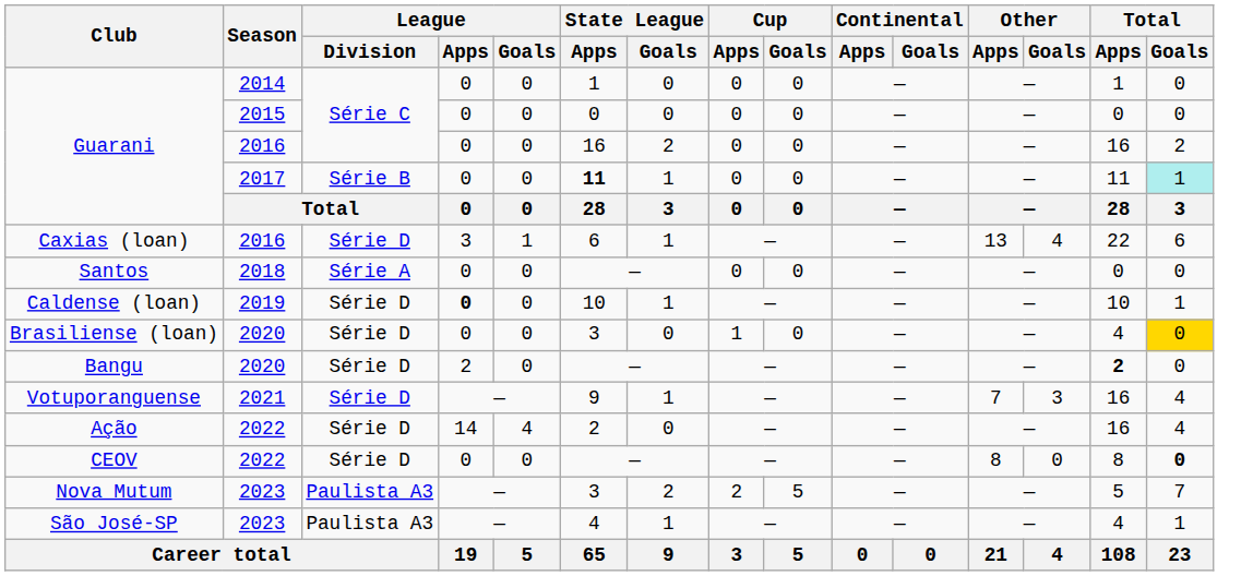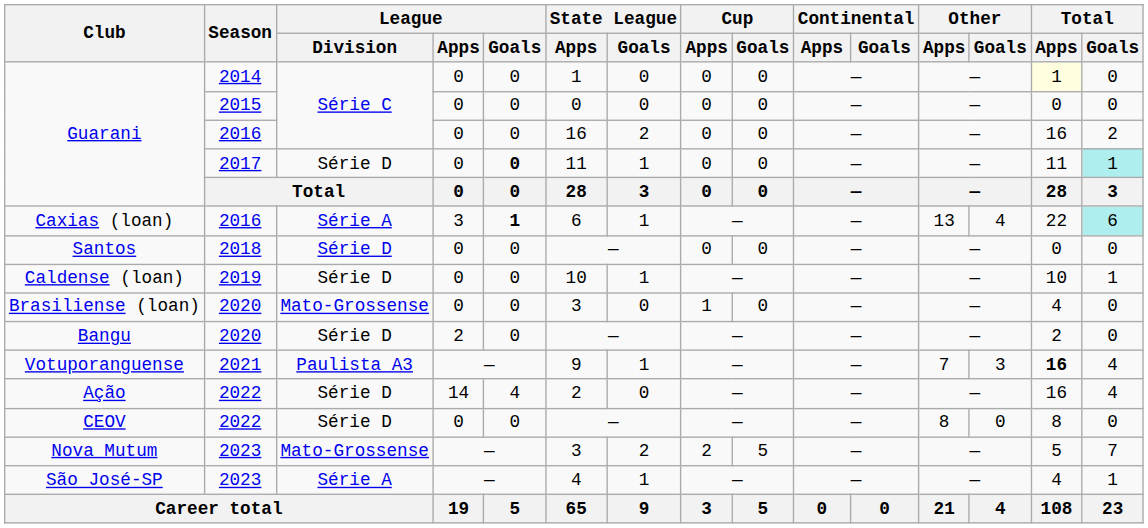 <table class="wikitable" style="text-align: center;">
 <tr>
 <th rowspan="2">Club</th>
 <th rowspan="2">Season</th>
 <th colspan="3">League</th>
 <th colspan="2">State League</th>
 <th colspan="2">Cup</th>
 <th colspan="2">Continental</th>
 <th colspan="2">Other</th>
 <th colspan="2">Total</th>
 </tr>
 <tr>
 <th>Division</th>
 <th>Apps</th>
 <th>Goals</th>
 <th>Apps</th>
 <th>Goals</th>
 <th>Apps</th>
 <th>Goals</th>
 <th>Apps</th>
 <th>Goals</th>
 <th>Apps</th>
 <th>Goals</th>
 <th>Apps</th>
 <th>Goals</th>
 </tr>
 <tr>
 <td rowspan="5" valign="center"><a href='#'>Guarani</a></td>
 <td><a href='#'>2014</a></td>
 <td rowspan="3"><a href='#'>Série C</a></td>
 <td>0</td>
 <td>0</td>
 <td>1</td>
 <td>0</td>
 <td>0</td>
 <td>0</td>
 <td colspan="2">—</td>
 <td colspan="2">—</td>
-<td>1</td>
+<td style="background: lightyellow;">1</td>
 <td>0</td>
 </tr>
 <tr>
 <td><a href='#'>2015</a></td>
 <td>0</td>
 <td>0</td>
 <td>0</td>
 <td>0</td>
 <td>0</td>
 <td>0</td>
 <td colspan="2">—</td>
 <td colspan="2">—</td>
 <td>0</td>
 <td>0</td>
 </tr>
 <tr>
 <td><a href='#'>2016</a></td>
 <td>0</td>
 <td>0</td>
 <td>16</td>
 <td>2</td>
 <td>0</td>
 <td>0</td>
 <td colspan="2">—</td>
 <td colspan="2">—</td>
 <td>16</td>
 <td>2</td>
 </tr>
 <tr>
 <td><a href='#'>2017</a></td>
-<td><a href='#'>Série B</a></td>
+<td>Série D</td>
 <td>0</td>
-<td>0</td>
-<td><strong>11</strong></td>
+<td><strong>0</strong></td>
+<td>11</td>
 <td>1</td>
 <td>0</td>
 <td>0</td>
 <td colspan="2">—</td>
 <td colspan="2">—</td>
 <td>11</td>
 <td style="background: paleturquoise;">1</td>
 </tr>
 <tr>
 <th colspan="2">Total</th>
 <th>0</th>
 <th>0</th>
 <th>28</th>
 <th>3</th>
 <th>0</th>
 <th>0</th>
 <th colspan="2">—</th>
 <th colspan="2">—</th>
 <th>28</th>
 <th>3</th>
 </tr>
 <tr>
 <td valign="center"><a href='#'>Caxias</a> (loan)</td>
 <td><a href='#'>2016</a></td>
-<td><a href='#'>Série D</a></td>
+<td><a href='#'>Série A</a></td>
 <td>3</td>
-<td>1</td>
+<td><strong>1</strong></td>
 <td>6</td>
 <td>1</td>
 <td colspan="2">—</td>
 <td colspan="2">—</td>
 <td>13</td>
 <td>4</td>
 <td>22</td>
-<td>6</td>
+<td style="background: paleturquoise;">6</td>
 </tr>
 <tr>
 <td valign="center"><a href='#'>Santos</a></td>
 <td><a href='#'>2018</a></td>
-<td><a href='#'>Série A</a></td>
+<td><a href='#'>Série D</a></td>
 <td>0</td>
 <td>0</td>
 <td colspan="2">—</td>
 <td>0</td>
 <td>0</td>
 <td colspan="2">—</td>
 <td colspan="2">—</td>
 <td>0</td>
 <td>0</td>
 </tr>
 <tr>
 <td valign="center"><a href='#'>Caldense</a> (loan)</td>
 <td><a href='#'>2019</a></td>
 <td>Série D</td>
-<td><strong>0</strong></td>
+<td>0</td>
 <td>0</td>
 <td>10</td>
 <td>1</td>
 <td colspan="2">—</td>
 <td colspan="2">—</td>
 <td colspan="2">—</td>
 <td>10</td>
 <td>1</td>
 </tr>
 <tr>
 <td valign="center"><a href='#'>Brasiliense</a> (loan)</td>
 <td><a href='#'>2020</a></td>
-<td>Série D</td>
+<td><a href='#'>Mato-Grossense</a></td>
 <td>0</td>
 <td>0</td>
 <td>3</td>
 <td>0</td>
 <td>1</td>
 <td>0</td>
 <td colspan="2">—</td>
 <td colspan="2">—</td>
 <td>4</td>
-<td style="background: gold;">0</td>
+<td>0</td>
 </tr>
 <tr>
 <td valign="center"><a href='#'>Bangu</a></td>
 <td><a href='#'>2020</a></td>
 <td>Série D</td>
 <td>2</td>
 <td>0</td>
 <td colspan="2">—</td>
 <td colspan="2">—</td>
 <td colspan="2">—</td>
 <td colspan="2">—</td>
-<td><strong>2</strong></td>
+<td>2</td>
 <td>0</td>
 </tr>
 <tr>
 <td valign="center"><a href='#'>Votuporanguense</a></td>
 <td><a href='#'>2021</a></td>
-<td><a href='#'>Série D</a></td>
+<td><a href='#'>Paulista A3</a></td>
 <td colspan="2">—</td>
 <td>9</td>
 <td>1</td>
 <td colspan="2">—</td>
 <td colspan="2">—</td>
 <td>7</td>
 <td>3</td>
-<td>16</td>
+<td><strong>16</strong></td>
 <td>4</td>
 </tr>
 <tr>
 <td valign="center"><a href='#'>Ação</a></td>
 <td><a href='#'>2022</a></td>
 <td>Série D</td>
 <td>14</td>
 <td>4</td>
 <td>2</td>
 <td>0</td>
 <td colspan="2">—</td>
 <td colspan="2">—</td>
 <td colspan="2">—</td>
 <td>16</td>
 <td>4</td>
 </tr>
 <tr>
 <td valign="center"><a href='#'>CEOV</a></td>
 <td><a href='#'>2022</a></td>
 <td>Série D</td>
 <td>0</td>
 <td>0</td>
 <td colspan="2">—</td>
 <td colspan="2">—</td>
 <td colspan="2">—</td>
 <td>8</td>
 <td>0</td>
 <td>8</td>
-<td><strong>0</strong></td>
+<td>0</td>
 </tr>
 <tr>
 <td valign="center"><a href='#'>Nova Mutum</a></td>
 <td><a href='#'>2023</a></td>
-<td><a href='#'>Paulista A3</a></td>
+<td><a href='#'>Mato-Grossense</a></td>
 <td colspan="2">—</td>
 <td>3</td>
 <td>2</td>
 <td>2</td>
 <td>5</td>
 <td colspan="2">—</td>
 <td colspan="2">—</td>
 <td>5</td>
 <td>7</td>
 </tr>
 <tr>
 <td valign="center"><a href='#'>São José-SP</a></td>
 <td><a href='#'>2023</a></td>
-<td>Paulista A3</td>
+<td><a href='#'>Série A</a></td>
 <td colspan="2">—</td>
 <td>4</td>
 <td>1</td>
 <td colspan="2">—</td>
 <td colspan="2">—</td>
 <td colspan="2">—</td>
 <td>4</td>
 <td>1</td>
 </tr>
 <tr>
 <th colspan="3"><strong>Career total</strong></th>
 <th>19</th>
 <th>5</th>
 <th>65</th>
 <th>9</th>
 <th>3</th>
 <th>5</th>
 <th>0</th>
 <th>0</th>
 <th>21</th>
 <th>4</th>
 <th>108</th>
 <th>23</th>
 </tr>
 </table>
